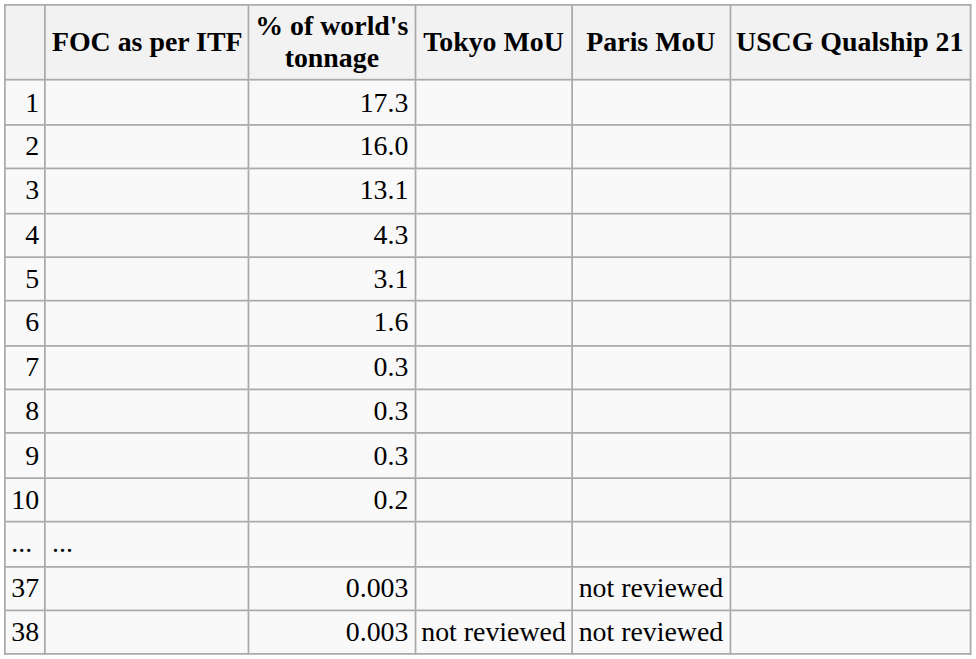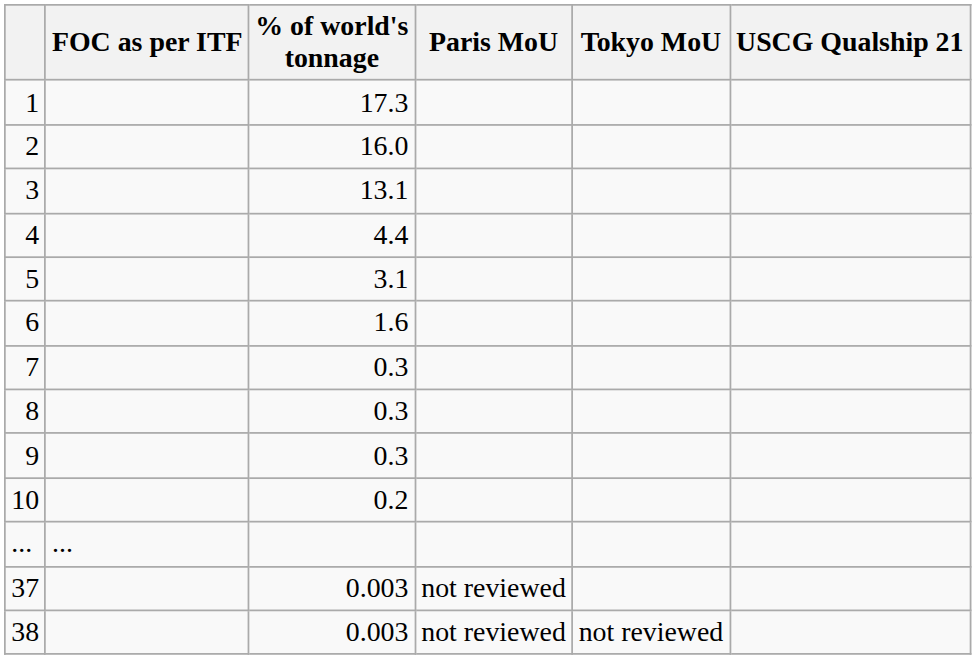 <table class="wikitable">
 <tr>
 <th></th>
 <th>FOC as per ITF</th>
 <th>% of world's<br>tonnage</th>
+<th>Paris MoU</th>
 <th>Tokyo MoU</th>
-<th>Paris MoU</th>
 <th>USCG Qualship 21</th>
 </tr>
 <tr>
 <td style="text-align:right;">1</td>
 <td></td>
 <td style="text-align:right;">17.3</td>
 <td></td>
 <td></td>
 <td></td>
 </tr>
 <tr>
 <td style="text-align:right;">2</td>
 <td></td>
 <td style="text-align:right;">16.0</td>
 <td></td>
 <td></td>
 <td></td>
 </tr>
 <tr>
 <td style="text-align:right;">3</td>
 <td></td>
 <td style="text-align:right;">13.1</td>
 <td></td>
 <td></td>
 <td></td>
 </tr>
 <tr>
 <td style="text-align:right;">4</td>
 <td></td>
-<td style="text-align:right;">4.3</td>
+<td style="text-align:right;">4.4</td>
 <td></td>
 <td></td>
 <td></td>
 </tr>
 <tr>
 <td style="text-align:right;">5</td>
 <td></td>
 <td style="text-align:right;">3.1</td>
 <td></td>
 <td></td>
 <td></td>
 </tr>
 <tr>
 <td style="text-align:right;">6</td>
 <td></td>
 <td style="text-align:right;">1.6</td>
 <td></td>
 <td></td>
 <td></td>
 </tr>
 <tr>
 <td style="text-align:right;">7</td>
 <td></td>
 <td style="text-align:right;">0.3</td>
 <td></td>
 <td></td>
 <td></td>
 </tr>
 <tr>
 <td style="text-align:right;">8</td>
 <td></td>
 <td style="text-align:right;">0.3</td>
 <td></td>
 <td></td>
 <td></td>
 </tr>
 <tr>
 <td style="text-align:right;">9</td>
 <td></td>
 <td style="text-align:right;">0.3</td>
 <td></td>
 <td></td>
 <td></td>
 </tr>
 <tr>
 <td style="text-align:right;">10</td>
 <td></td>
 <td style="text-align:right;">0.2</td>
 <td></td>
 <td></td>
 <td></td>
 </tr>
 <tr>
 <td>...</td>
 <td>...</td>
 <td></td>
 <td></td>
 <td></td>
 <td></td>
 </tr>
 <tr>
 <td style="text-align:right;">37</td>
 <td></td>
 <td style="text-align:right;">0.003</td>
+<td>not reviewed</td>
 <td></td>
-<td>not reviewed</td>
 <td></td>
 </tr>
 <tr>
 <td style="text-align:right;">38</td>
 <td></td>
 <td style="text-align:right;">0.003</td>
 <td>not reviewed</td>
 <td>not reviewed</td>
 <td></td>
 </tr>
 </table>
